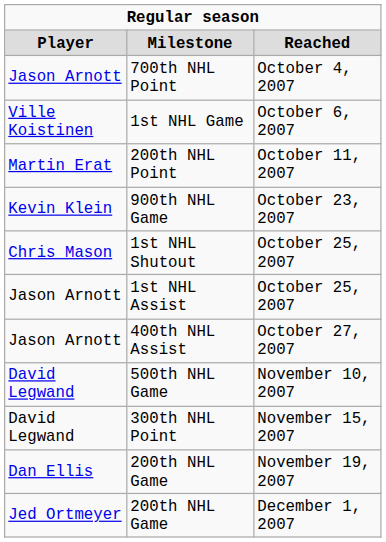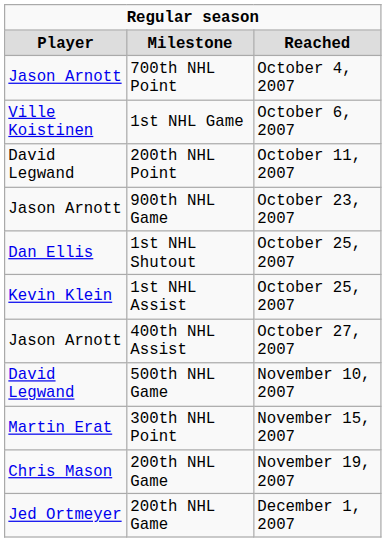 <table class="wikitable" width="50%">
 <tr>
 <td colspan="10" align="center"><strong>Regular season</strong></td>
 </tr>
 <tr align="center"  bgcolor="#dddddd">
 <td><strong>Player</strong></td>
 <td><strong>Milestone</strong></td>
 <td><strong>Reached</strong></td>
 </tr>
 <tr>
 <td><a href='#'>Jason Arnott</a></td>
 <td>700th NHL Point</td>
 <td>October 4, 2007</td>
 </tr>
 <tr>
 <td><a href='#'>Ville Koistinen</a></td>
 <td>1st NHL Game</td>
 <td>October 6, 2007</td>
 </tr>
 <tr>
-<td><a href='#'>Martin Erat</a></td>
+<td>David Legwand</td>
 <td>200th NHL Point</td>
 <td>October 11, 2007</td>
 </tr>
 <tr>
-<td><a href='#'>Kevin Klein</a></td>
+<td>Jason Arnott</td>
 <td>900th NHL Game</td>
 <td>October 23, 2007</td>
 </tr>
 <tr>
-<td><a href='#'>Chris Mason</a></td>
+<td><a href='#'>Dan Ellis</a></td>
 <td>1st NHL Shutout</td>
 <td>October 25, 2007</td>
 </tr>
 <tr>
-<td>Jason Arnott</td>
+<td><a href='#'>Kevin Klein</a></td>
 <td>1st NHL Assist</td>
 <td>October 25, 2007</td>
 </tr>
 <tr>
 <td>Jason Arnott</td>
 <td>400th NHL Assist</td>
 <td>October 27, 2007</td>
 </tr>
 <tr>
 <td><a href='#'>David Legwand</a></td>
 <td>500th NHL Game</td>
 <td>November 10, 2007</td>
 </tr>
 <tr>
-<td>David Legwand</td>
+<td><a href='#'>Martin Erat</a></td>
 <td>300th NHL Point</td>
 <td>November 15, 2007</td>
 </tr>
 <tr>
-<td><a href='#'>Dan Ellis</a></td>
+<td><a href='#'>Chris Mason</a></td>
 <td>200th NHL Game</td>
 <td>November 19, 2007</td>
 </tr>
 <tr>
 <td><a href='#'>Jed Ortmeyer</a></td>
 <td>200th NHL Game</td>
 <td>December 1, 2007</td>
 </tr>
 </table>
